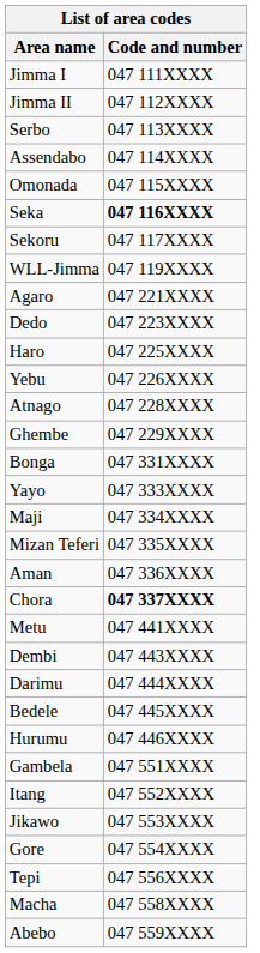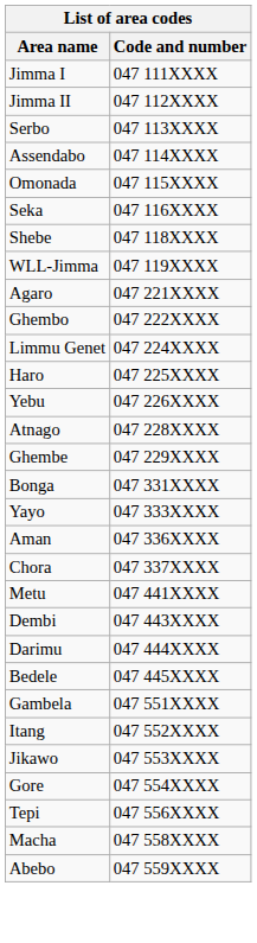 <table class="wikitable">
 <tr>
 <th colspan="2">List of area codes</th>
 </tr>
 <tr>
 <th>Area name</th>
 <th>Code and number</th>
 </tr>
 <tr>
 <td>Jimma I</td>
 <td>047 111XXXX</td>
 </tr>
 <tr>
 <td>Jimma II</td>
 <td>047 112XXXX</td>
 </tr>
 <tr>
 <td>Serbo</td>
 <td>047 113XXXX</td>
 </tr>
 <tr>
 <td>Assendabo</td>
 <td>047 114XXXX</td>
 </tr>
 <tr>
 <td>Omonada</td>
 <td>047 115XXXX</td>
 </tr>
 <tr>
 <td>Seka</td>
-<td><strong>047 116XXXX</strong></td>
+<td>047 116XXXX</td>
 </tr>
 <tr>
-<td>Sekoru</td>
-<td>047 117XXXX</td>
+<td>Shebe</td>
+<td>047 118XXXX</td>
 </tr>
 <tr>
 <td>WLL-Jimma</td>
 <td>047 119XXXX</td>
 </tr>
 <tr>
 <td>Agaro</td>
 <td>047 221XXXX</td>
 </tr>
 <tr>
-<td>Dedo</td>
-<td>047 223XXXX</td>
+<td>Ghembo</td>
+<td>047 222XXXX</td>
+</tr>
+<tr>
+<td>Limmu Genet</td>
+<td>047 224XXXX</td>
 </tr>
 <tr>
 <td>Haro</td>
 <td>047 225XXXX</td>
 </tr>
 <tr>
 <td>Yebu</td>
 <td>047 226XXXX</td>
 </tr>
 <tr>
 <td>Atnago</td>
 <td>047 228XXXX</td>
 </tr>
 <tr>
 <td>Ghembe</td>
 <td>047 229XXXX</td>
 </tr>
 <tr>
 <td>Bonga</td>
 <td>047 331XXXX</td>
 </tr>
 <tr>
 <td>Yayo</td>
 <td>047 333XXXX</td>
 </tr>
 <tr>
-<td>Maji</td>
-<td>047 334XXXX</td>
-</tr>
-<tr>
-<td>Mizan Teferi</td>
-<td>047 335XXXX</td>
-</tr>
-<tr>
 <td>Aman</td>
 <td>047 336XXXX</td>
 </tr>
 <tr>
 <td>Chora</td>
-<td><strong>047 337XXXX</strong></td>
+<td>047 337XXXX</td>
 </tr>
 <tr>
 <td>Metu</td>
 <td>047 441XXXX</td>
 </tr>
 <tr>
 <td>Dembi</td>
 <td>047 443XXXX</td>
 </tr>
 <tr>
 <td>Darimu</td>
 <td>047 444XXXX</td>
 </tr>
 <tr>
 <td>Bedele</td>
 <td>047 445XXXX</td>
-</tr>
-<tr>
-<td>Hurumu</td>
-<td>047 446XXXX</td>
 </tr>
 <tr>
 <td>Gambela</td>
 <td>047 551XXXX</td>
 </tr>
 <tr>
 <td>Itang</td>
 <td>047 552XXXX</td>
 </tr>
 <tr>
 <td>Jikawo</td>
 <td>047 553XXXX</td>
 </tr>
 <tr>
 <td>Gore</td>
 <td>047 554XXXX</td>
 </tr>
 <tr>
 <td>Tepi</td>
 <td>047 556XXXX</td>
 </tr>
 <tr>
 <td>Macha</td>
 <td>047 558XXXX</td>
 </tr>
 <tr>
 <td>Abebo</td>
 <td>047 559XXXX</td>
 </tr>
 </table>
